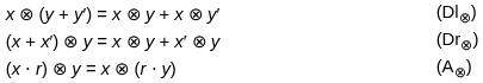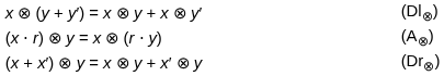 <table>
 <tr>
 <td style="width:24em;"><em>x</em> ⊗ (<em>y</em> + <em>y</em>′) = <em>x</em> ⊗ <em>y</em> + <em>x</em> ⊗ <em>y</em>′</td>
 <td>(Dl<sub>⊗</sub>)</td>
 </tr>
 <tr>
+<td>(<em>x</em> ⋅ <em>r</em>) ⊗ <em>y</em> = <em>x</em> ⊗ (<em>r</em> ⋅ <em>y</em>)</td>
+<td>(A<sub>⊗</sub>)</td>
+</tr>
+<tr>
 <td>(<em>x</em> + <em>x</em>′) ⊗ <em>y</em> = <em>x</em> ⊗ <em>y</em> + <em>x</em>′ ⊗ <em>y</em></td>
 <td>(Dr<sub>⊗</sub>)</td>
 </tr>
-<tr>
-<td>(<em>x</em> ⋅ <em>r</em>) ⊗ <em>y</em> = <em>x</em> ⊗ (<em>r</em> ⋅ <em>y</em>)</td>
-<td>(A<sub>⊗</sub>)</td>
-</tr>
 </table>
